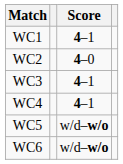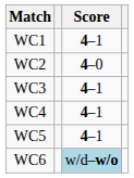 <table class="wikitable" style="font-size: 100%; margin: 1em auto 1em auto;">
 <tr>
 <th>Match</th>
 <th></th>
 <th>Score</th>
 <th></th>
 </tr>
 <tr>
 <td align="center">WC1</td>
 <td><strong></strong></td>
 <td align="center"><strong>4</strong>–1</td>
 <td></td>
 </tr>
 <tr>
 <td align="center">WC2</td>
 <td><strong></strong></td>
 <td align="center"><strong>4</strong>–0</td>
 <td></td>
 </tr>
 <tr>
 <td align="center">WC3</td>
 <td><strong></strong></td>
 <td align="center"><strong>4</strong>–1</td>
 <td></td>
 </tr>
 <tr>
 <td align="center">WC4</td>
 <td><strong></strong></td>
 <td align="center"><strong>4</strong>–1</td>
 <td></td>
 </tr>
 <tr>
 <td align="center">WC5</td>
 <td><strong></strong></td>
-<td align="center">w/d–<strong>w/o</strong></td>
+<td align="center"><strong>4</strong>–1</td>
 <td></td>
 </tr>
 <tr>
 <td align="center">WC6</td>
 <td></td>
-<td align="center">w/d–<strong>w/o</strong></td>
+<td align="center" style="background: lightblue;">w/d–<strong>w/o</strong></td>
 <td><strong></strong></td>
 </tr>
 </table>
